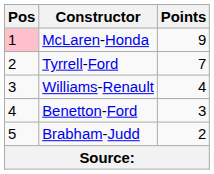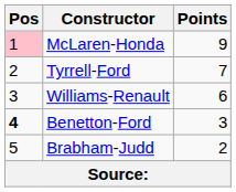 <table class="wikitable" style="font-size: 95%;">
 <tr>
 <th>Pos</th>
 <th>Constructor</th>
 <th>Points</th>
 </tr>
 <tr>
 <td style="background: pink;">1</td>
 <td> <a href='#'>McLaren</a>-<a href='#'>Honda</a></td>
 <td align="right">9</td>
 </tr>
 <tr>
 <td>2</td>
 <td> <a href='#'>Tyrrell</a>-<a href='#'>Ford</a></td>
 <td align="right">7</td>
 </tr>
 <tr>
 <td>3</td>
 <td> <a href='#'>Williams</a>-<a href='#'>Renault</a></td>
-<td align="right">4</td>
+<td align="right">6</td>
 </tr>
 <tr>
-<td>4</td>
+<td><strong>4</strong></td>
 <td> <a href='#'>Benetton</a>-<a href='#'>Ford</a></td>
 <td align="right">3</td>
 </tr>
 <tr>
 <td>5</td>
 <td> <a href='#'>Brabham</a>-<a href='#'>Judd</a></td>
 <td align="right">2</td>
 </tr>
 <tr>
 <th colspan=4>Source:</th>
 </tr>
 </table>
